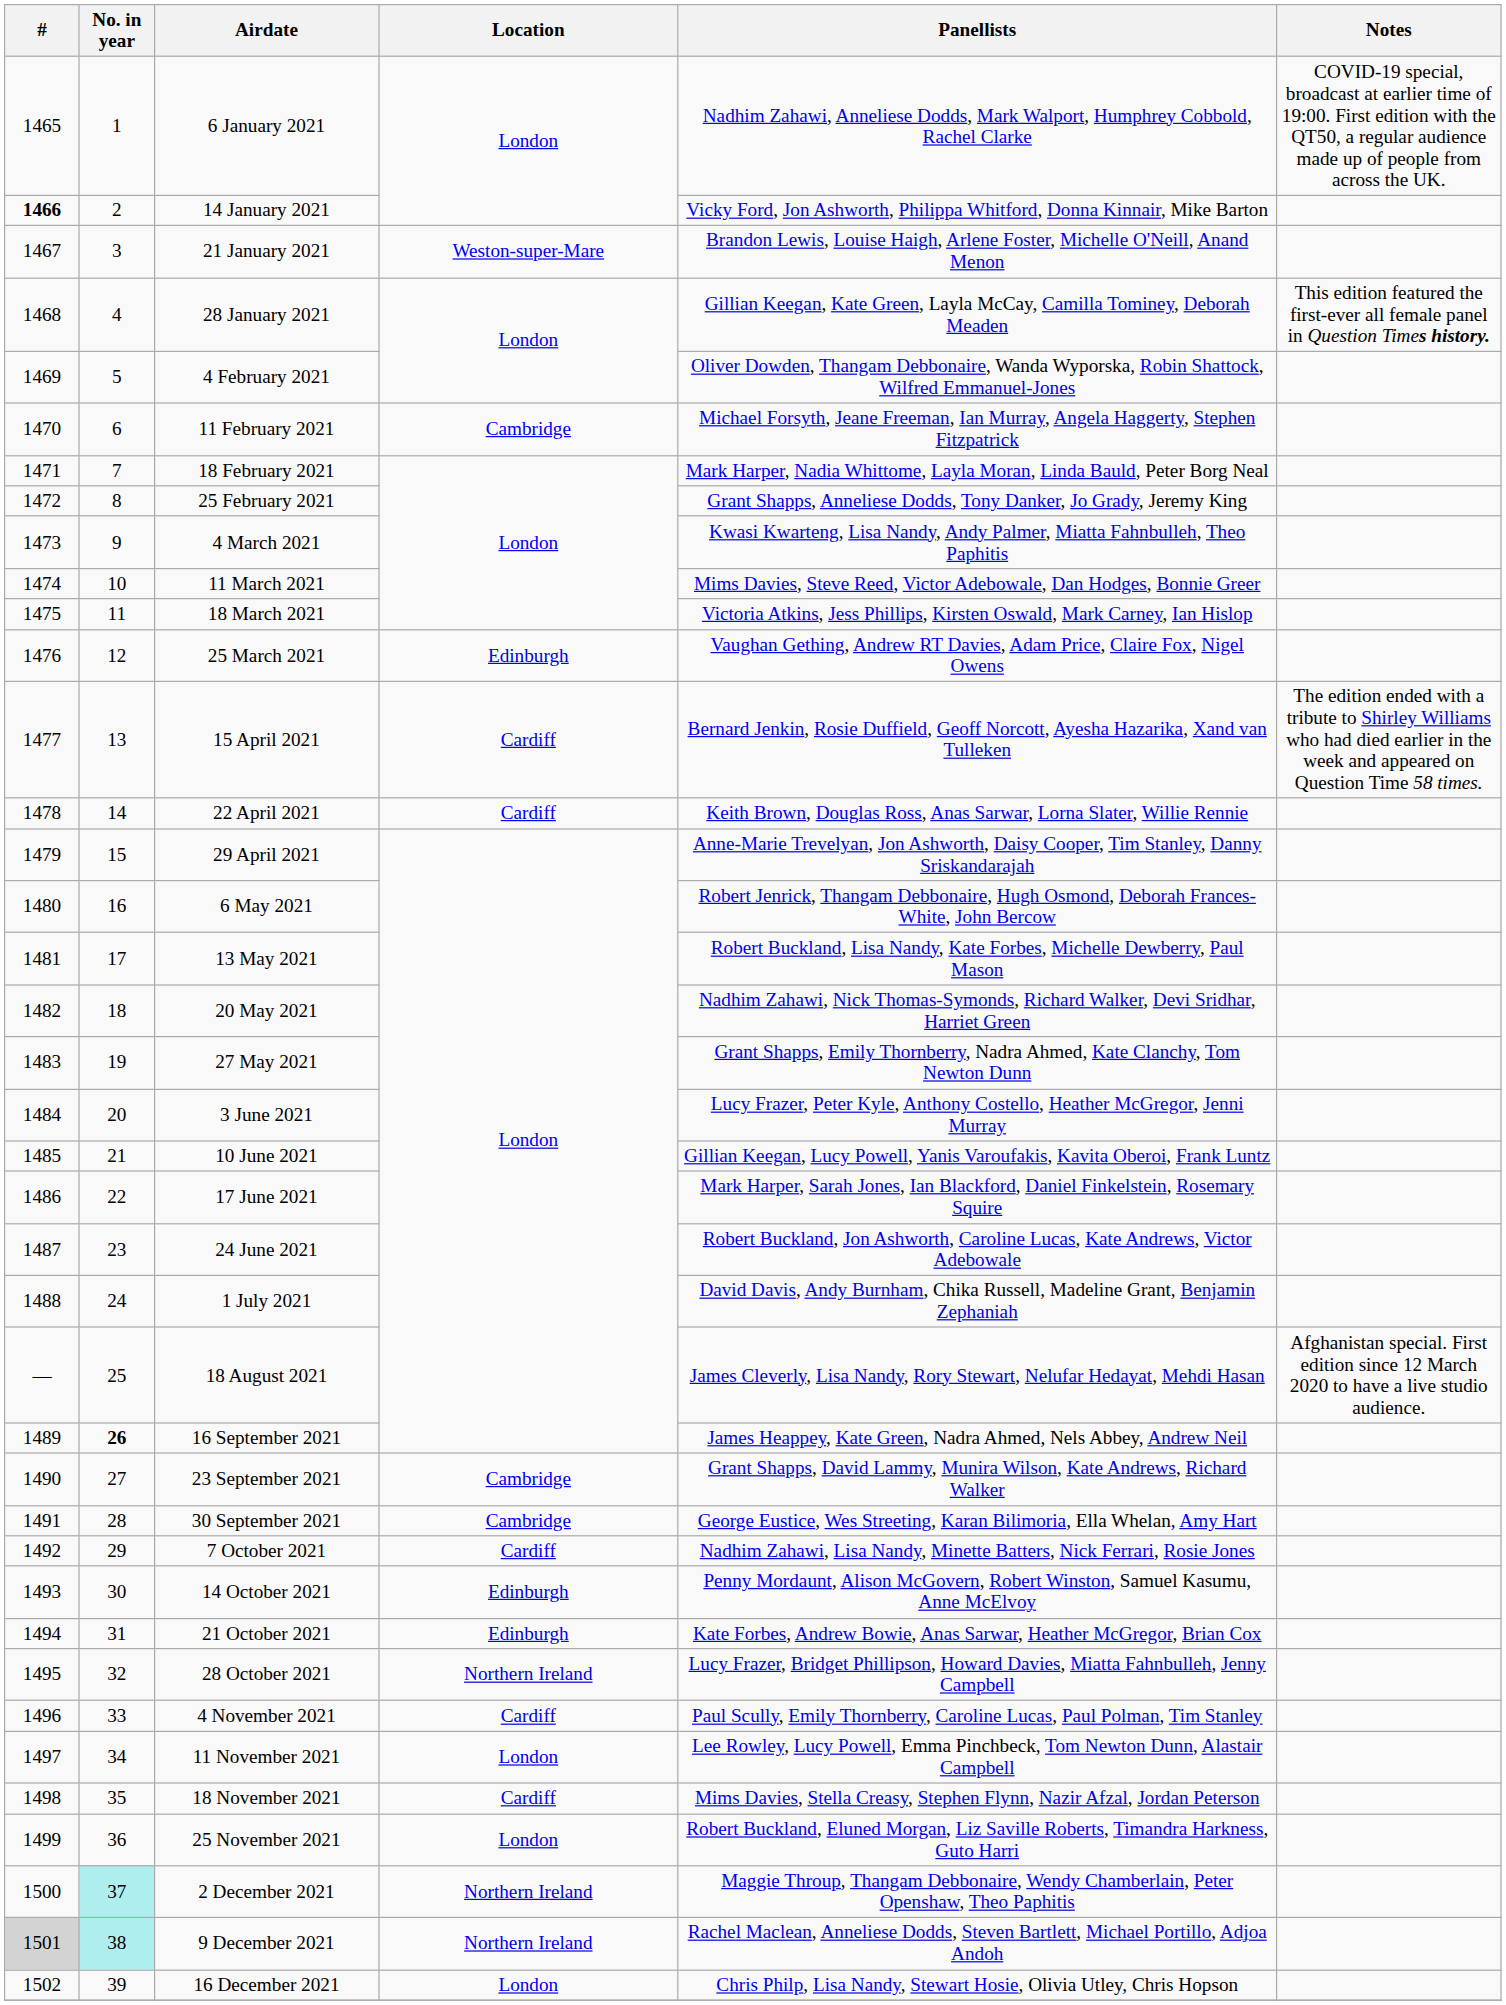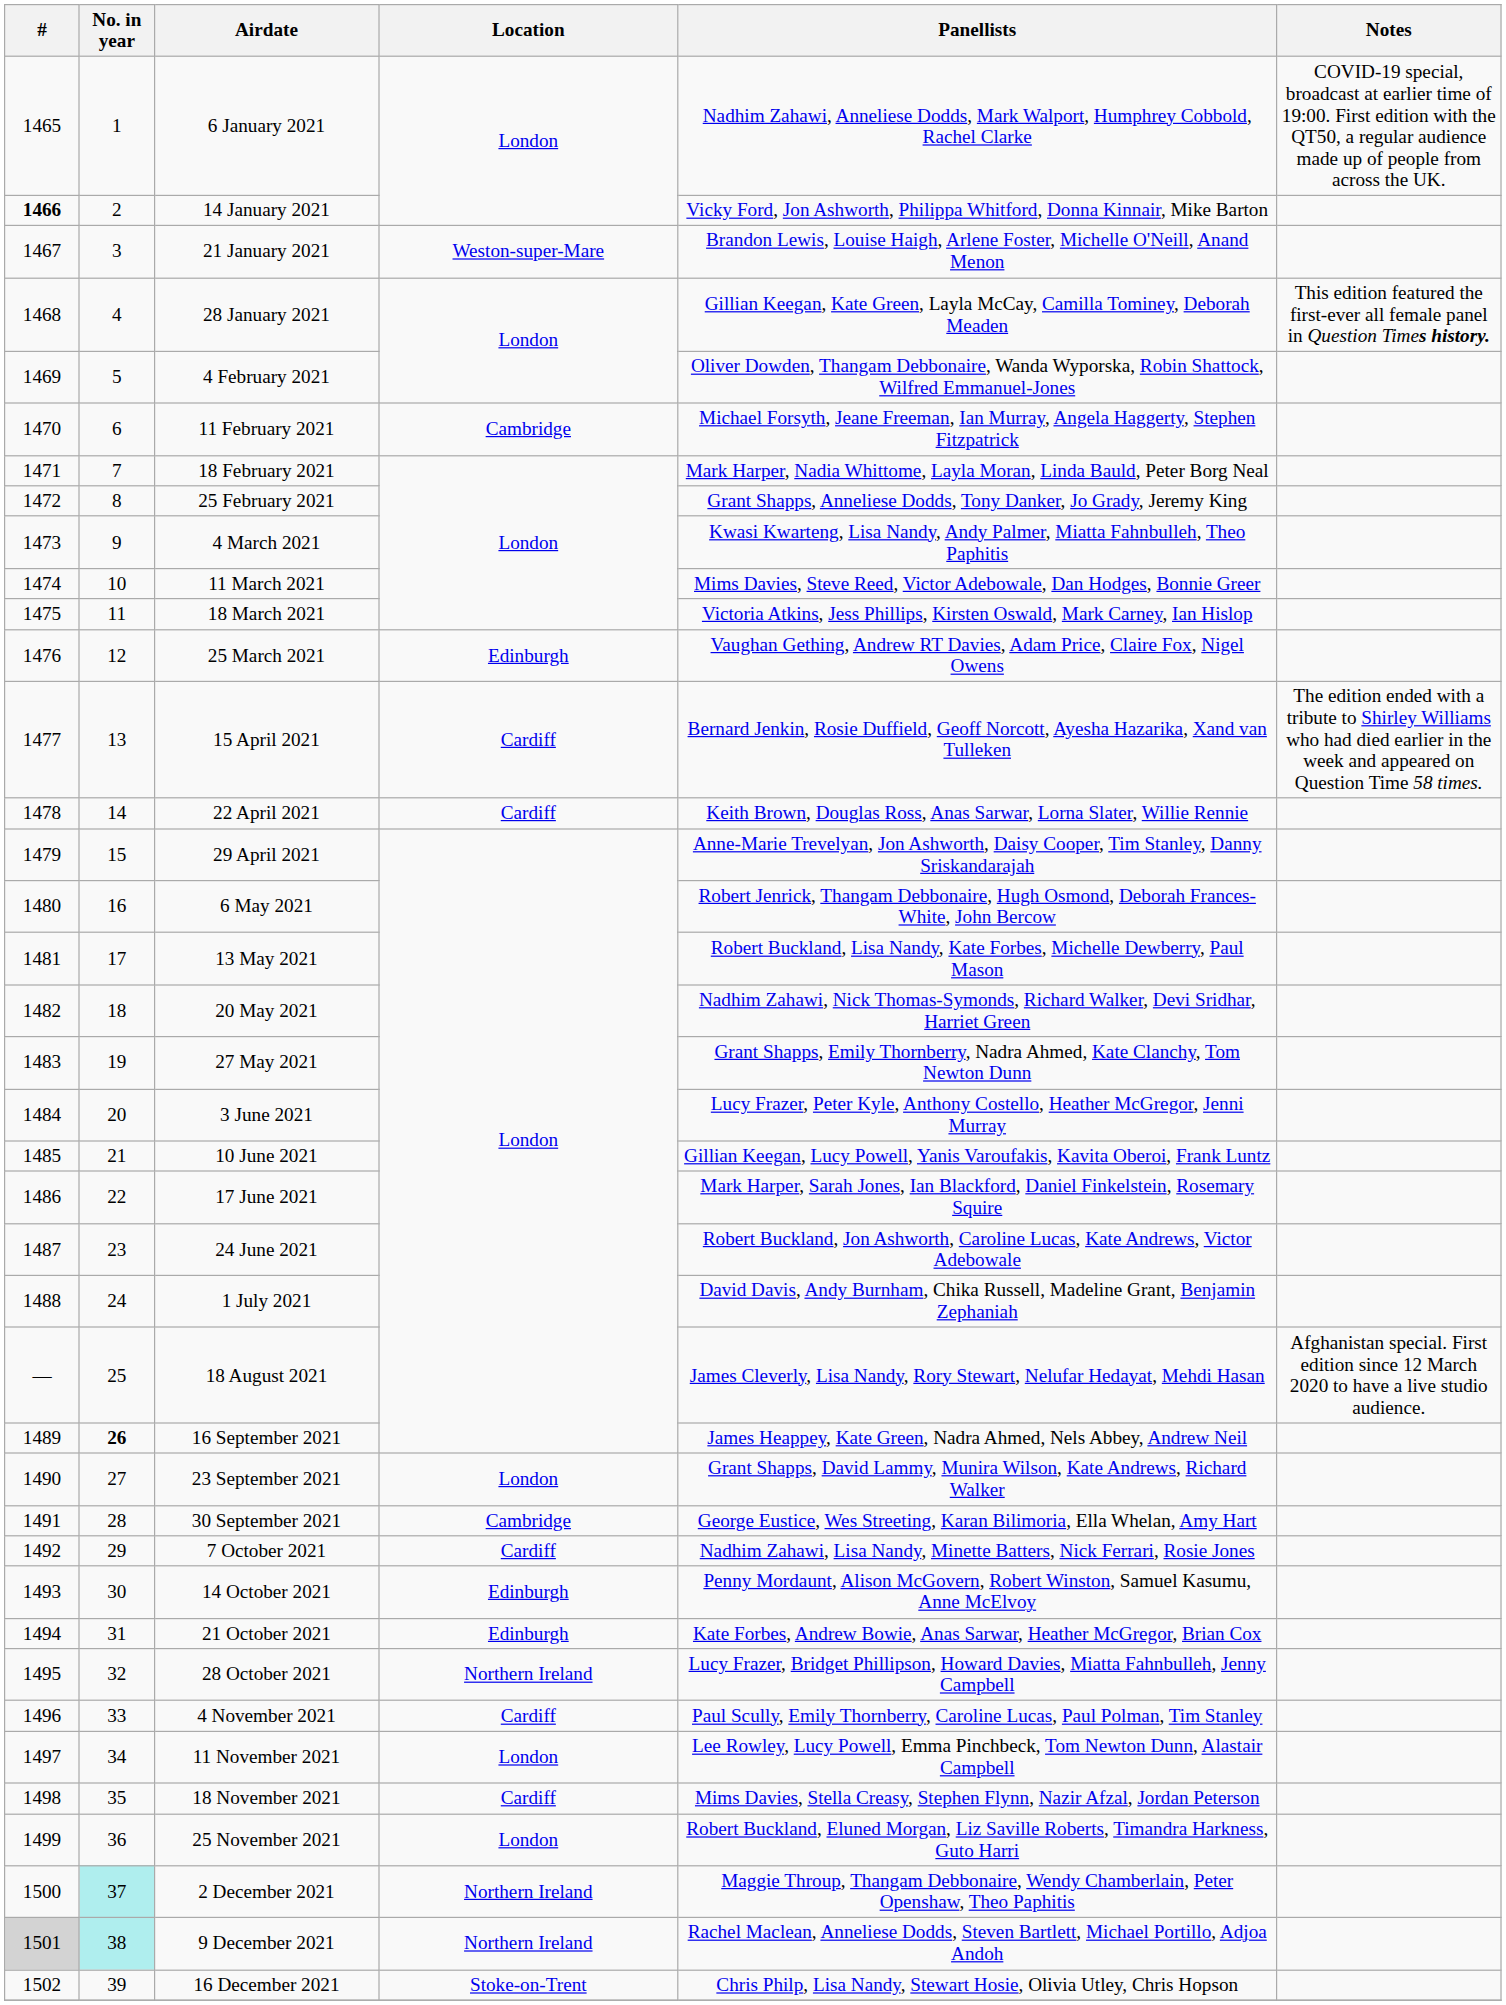 <table class="wikitable" style="text-align:center;">
 <tr>
 <th style="width:5%;">#</th>
 <th style="width:5%;">No. in year</th>
 <th style="width:15%;">Airdate</th>
 <th style="width:20%;">Location</th>
 <th style="width:40%;">Panellists</th>
 <th style="width:40%;">Notes</th>
 </tr>
 <tr>
 <td>1465</td>
 <td>1</td>
 <td>6 January 2021</td>
 <td rowspan=2><a href='#'>London</a></td>
 <td><a href='#'>Nadhim Zahawi</a>, <a href='#'>Anneliese Dodds</a>, <a href='#'>Mark Walport</a>, <a href='#'>Humphrey Cobbold</a>, <a href='#'>Rachel Clarke</a></td>
 <td>COVID-19 special, broadcast at earlier time of 19:00. First edition with the QT50, a regular audience made up of people from across the UK.</td>
 </tr>
 <tr>
 <td><strong>1466</strong></td>
 <td>2</td>
 <td>14 January 2021</td>
 <td><a href='#'>Vicky Ford</a>, <a href='#'>Jon Ashworth</a>, <a href='#'>Philippa Whitford</a>, <a href='#'>Donna Kinnair</a>, Mike Barton</td>
 <td></td>
 </tr>
 <tr>
 <td>1467</td>
 <td>3</td>
 <td>21 January 2021</td>
 <td><a href='#'>Weston-super-Mare</a></td>
 <td><a href='#'>Brandon Lewis</a>, <a href='#'>Louise Haigh</a>, <a href='#'>Arlene Foster</a>, <a href='#'>Michelle O'Neill</a>, <a href='#'>Anand Menon</a></td>
 <td></td>
 </tr>
 <tr>
 <td>1468</td>
 <td>4</td>
 <td>28 January 2021</td>
 <td rowspan=2><a href='#'>London</a></td>
 <td><a href='#'>Gillian Keegan</a>, <a href='#'>Kate Green</a>, Layla McCay, <a href='#'>Camilla Tominey</a>, <a href='#'>Deborah Meaden</a></td>
 <td>This edition featured the first-ever all female panel in <em>Question Time<strong>s history.</td>
 </tr>
 <tr>
 <td>1469</td>
 <td>5</td>
 <td>4 February 2021</td>
 <td><a href='#'>Oliver Dowden</a>, <a href='#'>Thangam Debbonaire</a>, Wanda Wyporska, <a href='#'>Robin Shattock</a>, <a href='#'>Wilfred Emmanuel-Jones</a></td>
 <td></td>
 </tr>
 <tr>
 <td>1470</td>
 <td>6</td>
 <td>11 February 2021</td>
 <td><a href='#'>Cambridge</a></td>
 <td><a href='#'>Michael Forsyth</a>, <a href='#'>Jeane Freeman</a>, <a href='#'>Ian Murray</a>, <a href='#'>Angela Haggerty</a>, <a href='#'>Stephen Fitzpatrick</a></td>
 <td></td>
 </tr>
 <tr>
 <td>1471</td>
 <td>7</td>
 <td>18 February 2021</td>
 <td rowspan=5><a href='#'>London</a></td>
 <td><a href='#'>Mark Harper</a>, <a href='#'>Nadia Whittome</a>, <a href='#'>Layla Moran</a>, <a href='#'>Linda Bauld</a>, Peter Borg Neal</td>
 <td></td>
 </tr>
 <tr>
 <td>1472</td>
 <td>8</td>
 <td>25 February 2021</td>
 <td><a href='#'>Grant Shapps</a>, <a href='#'>Anneliese Dodds</a>, <a href='#'>Tony Danker</a>, <a href='#'>Jo Grady</a>, Jeremy King</td>
 <td></td>
 </tr>
 <tr>
 <td>1473</td>
 <td>9</td>
 <td>4 March 2021</td>
 <td><a href='#'>Kwasi Kwarteng</a>, <a href='#'>Lisa Nandy</a>, <a href='#'>Andy Palmer</a>, <a href='#'>Miatta Fahnbulleh</a>, <a href='#'>Theo Paphitis</a></td>
 <td></td>
 </tr>
 <tr>
 <td>1474</td>
 <td>10</td>
 <td>11 March 2021</td>
 <td><a href='#'>Mims Davies</a>, <a href='#'>Steve Reed</a>, <a href='#'>Victor Adebowale</a>, <a href='#'>Dan Hodges</a>, <a href='#'>Bonnie Greer</a></td>
 <td></td>
 </tr>
 <tr>
 <td>1475</td>
 <td>11</td>
 <td>18 March 2021</td>
 <td><a href='#'>Victoria Atkins</a>, <a href='#'>Jess Phillips</a>, <a href='#'>Kirsten Oswald</a>, <a href='#'>Mark Carney</a>, <a href='#'>Ian Hislop</a></td>
 <td></td>
 </tr>
 <tr>
 <td>1476</td>
 <td>12</td>
 <td>25 March 2021</td>
 <td><a href='#'>Edinburgh</a></td>
 <td><a href='#'>Vaughan Gething</a>, <a href='#'>Andrew RT Davies</a>, <a href='#'>Adam Price</a>, <a href='#'>Claire Fox</a>, <a href='#'>Nigel Owens</a></td>
 <td></td>
 </tr>
 <tr>
 <td>1477</td>
 <td>13</td>
 <td>15 April 2021</td>
 <td><a href='#'>Cardiff</a></td>
 <td><a href='#'>Bernard Jenkin</a>, <a href='#'>Rosie Duffield</a>, <a href='#'>Geoff Norcott</a>, <a href='#'>Ayesha Hazarika</a>, <a href='#'>Xand van Tulleken</a></td>
 <td>The edition ended with a tribute to <a href='#'>Shirley Williams</a> who had died earlier in the week and appeared on </em>Question Time<em> 58 times.</td>
 </tr>
 <tr>
 <td>1478</td>
 <td>14</td>
 <td>22 April 2021</td>
 <td><a href='#'>Cardiff</a></td>
 <td><a href='#'>Keith Brown</a>, <a href='#'>Douglas Ross</a>, <a href='#'>Anas Sarwar</a>, <a href='#'>Lorna Slater</a>, <a href='#'>Willie Rennie</a></td>
 <td></td>
 </tr>
 <tr>
 <td>1479</td>
 <td>15</td>
 <td>29 April 2021</td>
 <td rowspan=12><a href='#'>London</a></td>
 <td><a href='#'>Anne-Marie Trevelyan</a>, <a href='#'>Jon Ashworth</a>, <a href='#'>Daisy Cooper</a>, <a href='#'>Tim Stanley</a>, <a href='#'>Danny Sriskandarajah</a></td>
 <td></td>
 </tr>
 <tr>
 <td>1480</td>
 <td>16</td>
 <td>6 May 2021</td>
 <td><a href='#'>Robert Jenrick</a>, <a href='#'>Thangam Debbonaire</a>, <a href='#'>Hugh Osmond</a>, <a href='#'>Deborah Frances-White</a>, <a href='#'>John Bercow</a></td>
 <td></td>
 </tr>
 <tr>
 <td>1481</td>
 <td>17</td>
 <td>13 May 2021</td>
 <td><a href='#'>Robert Buckland</a>, <a href='#'>Lisa Nandy</a>, <a href='#'>Kate Forbes</a>, <a href='#'>Michelle Dewberry</a>, <a href='#'>Paul Mason</a></td>
 <td></td>
 </tr>
 <tr>
 <td>1482</td>
 <td>18</td>
 <td>20 May 2021</td>
 <td><a href='#'>Nadhim Zahawi</a>, <a href='#'>Nick Thomas-Symonds</a>, <a href='#'>Richard Walker</a>, <a href='#'>Devi Sridhar</a>, <a href='#'>Harriet Green</a></td>
 <td></td>
 </tr>
 <tr>
 <td>1483</td>
 <td>19</td>
 <td>27 May 2021</td>
 <td><a href='#'>Grant Shapps</a>, <a href='#'>Emily Thornberry</a>, Nadra Ahmed, <a href='#'>Kate Clanchy</a>, <a href='#'>Tom Newton Dunn</a></td>
 <td></td>
 </tr>
 <tr>
 <td>1484</td>
 <td>20</td>
 <td>3 June 2021</td>
 <td><a href='#'>Lucy Frazer</a>, <a href='#'>Peter Kyle</a>, <a href='#'>Anthony Costello</a>, <a href='#'>Heather McGregor</a>, <a href='#'>Jenni Murray</a></td>
 <td></td>
 </tr>
 <tr>
 <td>1485</td>
 <td>21</td>
 <td>10 June 2021</td>
 <td><a href='#'>Gillian Keegan</a>, <a href='#'>Lucy Powell</a>, <a href='#'>Yanis Varoufakis</a>, <a href='#'>Kavita Oberoi</a>, <a href='#'>Frank Luntz</a></td>
 <td></td>
 </tr>
 <tr>
 <td>1486</td>
 <td>22</td>
 <td>17 June 2021</td>
 <td><a href='#'>Mark Harper</a>, <a href='#'>Sarah Jones</a>, <a href='#'>Ian Blackford</a>, <a href='#'>Daniel Finkelstein</a>, <a href='#'>Rosemary Squire</a></td>
 <td></td>
 </tr>
 <tr>
 <td>1487</td>
 <td>23</td>
 <td>24 June 2021</td>
 <td><a href='#'>Robert Buckland</a>, <a href='#'>Jon Ashworth</a>, <a href='#'>Caroline Lucas</a>, <a href='#'>Kate Andrews</a>, <a href='#'>Victor Adebowale</a></td>
 <td></td>
 </tr>
 <tr>
 <td>1488</td>
 <td>24</td>
 <td>1 July 2021</td>
 <td><a href='#'>David Davis</a>, <a href='#'>Andy Burnham</a>, Chika Russell, Madeline Grant, <a href='#'>Benjamin Zephaniah</a></td>
 <td></td>
 </tr>
 <tr>
 <td>—</td>
 <td>25</td>
 <td>18 August 2021</td>
 <td><a href='#'>James Cleverly</a>, <a href='#'>Lisa Nandy</a>, <a href='#'>Rory Stewart</a>, <a href='#'>Nelufar Hedayat</a>, <a href='#'>Mehdi Hasan</a></td>
 <td>Afghanistan special. First edition since 12 March 2020 to have a live studio audience.</td>
 </tr>
 <tr>
 <td>1489</td>
 <td><strong>26</strong></td>
 <td>16 September 2021</td>
 <td><a href='#'>James Heappey</a>, <a href='#'>Kate Green</a>, Nadra Ahmed, Nels Abbey, <a href='#'>Andrew Neil</a></td>
 <td></td>
 </tr>
 <tr>
 <td>1490</td>
 <td>27</td>
 <td>23 September 2021</td>
-<td><a href='#'>Cambridge</a></td>
+<td><a href='#'>London</a></td>
 <td><a href='#'>Grant Shapps</a>, <a href='#'>David Lammy</a>, <a href='#'>Munira Wilson</a>, <a href='#'>Kate Andrews</a>, <a href='#'>Richard Walker</a></td>
 <td></td>
 </tr>
 <tr>
 <td>1491</td>
 <td>28</td>
 <td>30 September 2021</td>
 <td><a href='#'>Cambridge</a></td>
 <td><a href='#'>George Eustice</a>, <a href='#'>Wes Streeting</a>, <a href='#'>Karan Bilimoria</a>, Ella Whelan, <a href='#'>Amy Hart</a></td>
 <td></td>
 </tr>
 <tr>
 <td>1492</td>
 <td>29</td>
 <td>7 October 2021</td>
 <td><a href='#'>Cardiff</a></td>
 <td><a href='#'>Nadhim Zahawi</a>, <a href='#'>Lisa Nandy</a>, <a href='#'>Minette Batters</a>, <a href='#'>Nick Ferrari</a>, <a href='#'>Rosie Jones</a></td>
 <td></td>
 </tr>
 <tr>
 <td>1493</td>
 <td>30</td>
 <td>14 October 2021</td>
 <td><a href='#'>Edinburgh</a></td>
 <td><a href='#'>Penny Mordaunt</a>, <a href='#'>Alison McGovern</a>, <a href='#'>Robert Winston</a>, Samuel Kasumu, <a href='#'>Anne McElvoy</a></td>
 <td></td>
 </tr>
 <tr>
 <td>1494</td>
 <td>31</td>
 <td>21 October 2021</td>
 <td><a href='#'>Edinburgh</a></td>
 <td><a href='#'>Kate Forbes</a>, <a href='#'>Andrew Bowie</a>, <a href='#'>Anas Sarwar</a>, <a href='#'>Heather McGregor</a>, <a href='#'>Brian Cox</a></td>
 <td></td>
 </tr>
 <tr>
 <td>1495</td>
 <td>32</td>
 <td>28 October 2021</td>
 <td><a href='#'>Northern Ireland</a></td>
 <td><a href='#'>Lucy Frazer</a>, <a href='#'>Bridget Phillipson</a>, <a href='#'>Howard Davies</a>, <a href='#'>Miatta Fahnbulleh</a>, <a href='#'>Jenny Campbell</a></td>
 <td></td>
 </tr>
 <tr>
 <td>1496</td>
 <td>33</td>
 <td>4 November 2021</td>
 <td><a href='#'>Cardiff</a></td>
 <td><a href='#'>Paul Scully</a>, <a href='#'>Emily Thornberry</a>, <a href='#'>Caroline Lucas</a>, <a href='#'>Paul Polman</a>, <a href='#'>Tim Stanley</a></td>
 <td></td>
 </tr>
 <tr>
 <td>1497</td>
 <td>34</td>
 <td>11 November 2021</td>
 <td><a href='#'>London</a></td>
 <td><a href='#'>Lee Rowley</a>, <a href='#'>Lucy Powell</a>, Emma Pinchbeck, <a href='#'>Tom Newton Dunn</a>, <a href='#'>Alastair Campbell</a></td>
 <td></td>
 </tr>
 <tr>
 <td>1498</td>
 <td>35</td>
 <td>18 November 2021</td>
 <td><a href='#'>Cardiff</a></td>
 <td><a href='#'>Mims Davies</a>, <a href='#'>Stella Creasy</a>, <a href='#'>Stephen Flynn</a>, <a href='#'>Nazir Afzal</a>, <a href='#'>Jordan Peterson</a></td>
 <td></td>
 </tr>
 <tr>
 <td>1499</td>
 <td>36</td>
 <td>25 November 2021</td>
 <td><a href='#'>London</a></td>
 <td><a href='#'>Robert Buckland</a>, <a href='#'>Eluned Morgan</a>, <a href='#'>Liz Saville Roberts</a>, <a href='#'>Timandra Harkness</a>, <a href='#'>Guto Harri</a></td>
 <td></td>
 </tr>
 <tr>
 <td>1500</td>
 <td style="background: paleturquoise;">37</td>
 <td>2 December 2021</td>
 <td><a href='#'>Northern Ireland</a></td>
 <td><a href='#'>Maggie Throup</a>, <a href='#'>Thangam Debbonaire</a>, <a href='#'>Wendy Chamberlain</a>, <a href='#'>Peter Openshaw</a>, <a href='#'>Theo Paphitis</a></td>
 <td></td>
 </tr>
 <tr>
 <td style="background: lightgrey;">1501</td>
 <td style="background: paleturquoise;">38</td>
 <td>9 December 2021</td>
 <td><a href='#'>Northern Ireland</a></td>
 <td><a href='#'>Rachel Maclean</a>, <a href='#'>Anneliese Dodds</a>, <a href='#'>Steven Bartlett</a>, <a href='#'>Michael Portillo</a>, <a href='#'>Adjoa Andoh</a></td>
 <td></td>
 </tr>
 <tr>
 <td>1502</td>
 <td>39</td>
 <td>16 December 2021</td>
-<td><a href='#'>London</a></td>
+<td><a href='#'>Stoke-on-Trent</a></td>
 <td><a href='#'>Chris Philp</a>, <a href='#'>Lisa Nandy</a>, <a href='#'>Stewart Hosie</a>, Olivia Utley, Chris Hopson</td>
 <td></td>
 </tr>
 <tr>
 </tr>
 </table>
